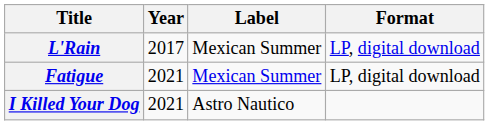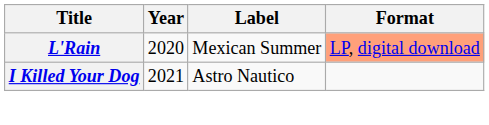 <table class="wikitable plainrowheaders">
 <tr>
 <th>Title</th>
 <th>Year</th>
 <th>Label</th>
 <th>Format</th>
 </tr>
 <tr>
 <th scope="row"><em><a href='#'>L'Rain</a></em></th>
-<td>2017</td>
+<td>2020</td>
 <td>Mexican Summer</td>
-<td><a href='#'>LP</a>, <a href='#'>digital download</a></td>
-</tr>
-<tr>
-<th scope="row"><em><a href='#'>Fatigue</a></em></th>
-<td>2021</td>
-<td><a href='#'>Mexican Summer</a></td>
-<td>LP, digital download</td>
+<td style="background: lightsalmon;"><a href='#'>LP</a>, <a href='#'>digital download</a></td>
 </tr>
 <tr>
 <th scope="row"><em><a href='#'>I Killed Your Dog</a></em></th>
 <td>2021</td>
 <td>Astro Nautico</td>
 <td></td>
 </tr>
 </table>
